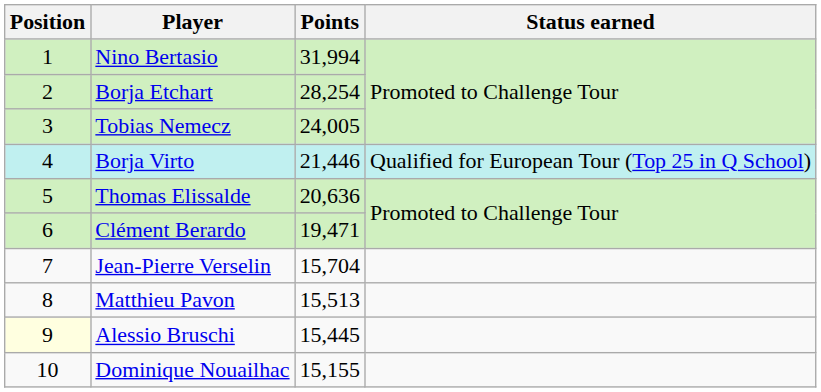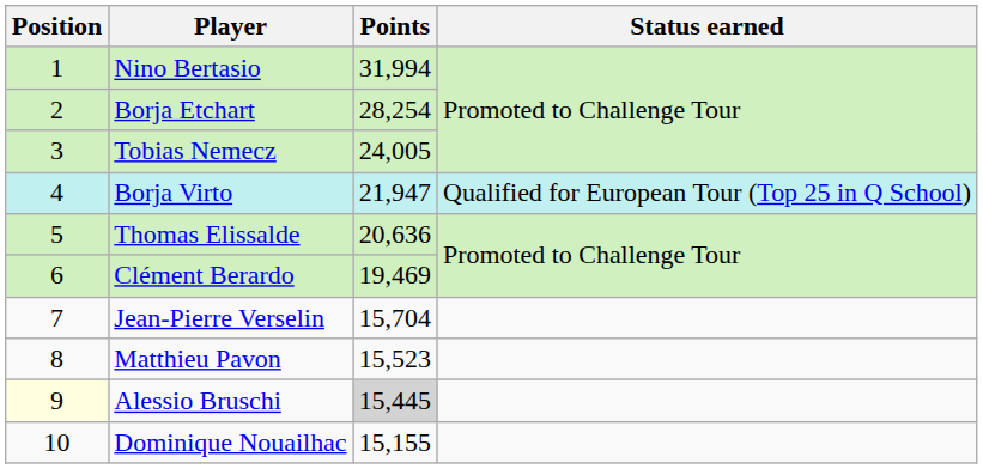 <table class=wikitable>
 <tr>
 <th>Position</th>
 <th>Player</th>
 <th>Points</th>
 <th>Status earned</th>
 </tr>
 <tr style="background:#D0F0C0;">
 <td align=center>1</td>
 <td> <a href='#'>Nino Bertasio</a></td>
 <td align=center>31,994</td>
 <td rowspan=3>Promoted to Challenge Tour</td>
 </tr>
 <tr style="background:#D0F0C0;">
 <td align=center>2</td>
 <td> <a href='#'>Borja Etchart</a></td>
 <td align=center>28,254</td>
 </tr>
 <tr style="background:#D0F0C0;">
 <td align=center>3</td>
 <td> <a href='#'>Tobias Nemecz</a></td>
 <td align=center>24,005</td>
 </tr>
 <tr style="background:#C0F0F0;">
 <td align=center>4</td>
 <td> <a href='#'>Borja Virto</a></td>
-<td align=center>21,446</td>
+<td align=center>21,947</td>
 <td>Qualified for European Tour (<a href='#'>Top 25 in Q School</a>)</td>
 </tr>
 <tr style="background:#D0F0C0;">
 <td align=center>5</td>
 <td> <a href='#'>Thomas Elissalde</a></td>
 <td align=center>20,636</td>
 <td rowspan=2>Promoted to Challenge Tour</td>
 </tr>
 <tr style="background:#D0F0C0;">
 <td align=center>6</td>
 <td> <a href='#'>Clément Berardo</a></td>
-<td align=center>19,471</td>
+<td align=center>19,469</td>
 </tr>
 <tr>
 <td align=center>7</td>
 <td> <a href='#'>Jean-Pierre Verselin</a></td>
 <td align=center>15,704</td>
 <td></td>
 </tr>
 <tr>
 <td align=center>8</td>
 <td> <a href='#'>Matthieu Pavon</a></td>
-<td align=center>15,513</td>
+<td align=center>15,523</td>
 <td></td>
 </tr>
 <tr>
 <td align=center style="background: lightyellow;">9</td>
 <td> <a href='#'>Alessio Bruschi</a></td>
-<td align=center>15,445</td>
+<td align=center style="background: lightgrey;">15,445</td>
 <td></td>
 </tr>
 <tr>
 <td align=center>10</td>
 <td> <a href='#'>Dominique Nouailhac</a></td>
 <td align=center>15,155</td>
 <td></td>
 </tr>
 </table>
